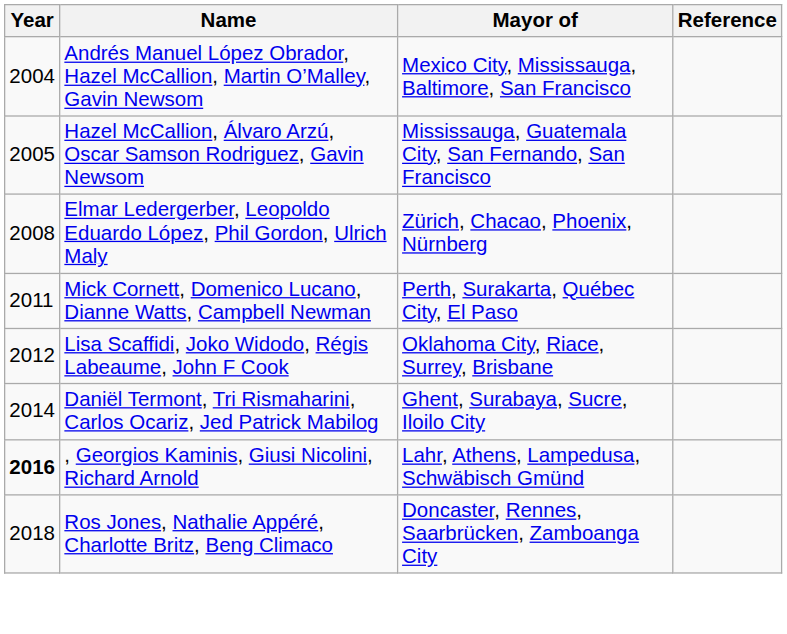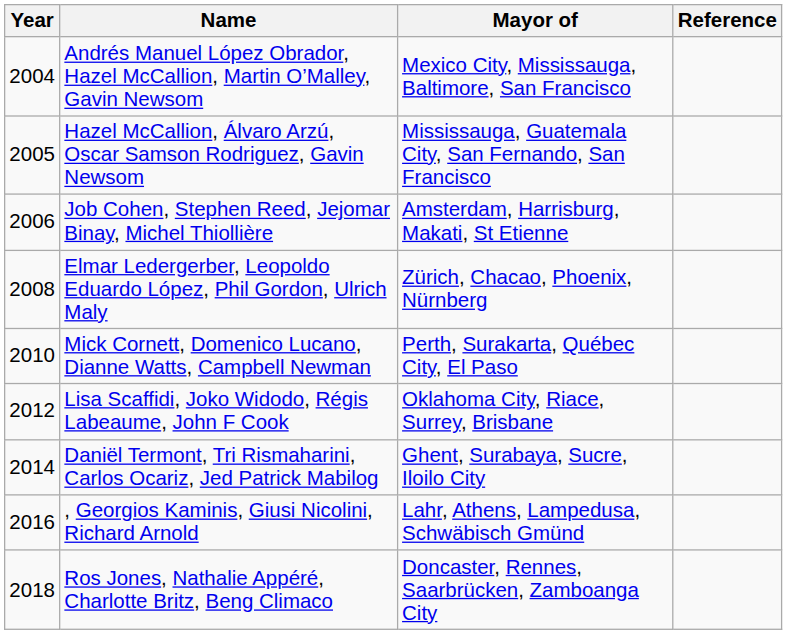 <table class="wikitable">
 <tr>
 <th>Year</th>
 <th>Name</th>
 <th>Mayor of</th>
 <th>Reference</th>
 </tr>
 <tr>
 <td>2004</td>
 <td><a href='#'>Andrés Manuel López Obrador</a>, <a href='#'>Hazel McCallion</a>, <a href='#'>Martin O’Malley</a>, <a href='#'>Gavin Newsom</a></td>
 <td> <a href='#'>Mexico City</a>,  <a href='#'>Mississauga</a>,  <a href='#'>Baltimore</a>,  <a href='#'>San Francisco</a></td>
 <td></td>
 </tr>
 <tr>
 <td>2005</td>
 <td><a href='#'>Hazel McCallion</a>, <a href='#'>Álvaro Arzú</a>, <a href='#'>Oscar Samson Rodriguez</a>, <a href='#'>Gavin Newsom</a></td>
 <td> <a href='#'>Mississauga</a>,  <a href='#'>Guatemala City</a>,  <a href='#'>San Fernando</a>,  <a href='#'>San Francisco</a></td>
 <td></td>
 </tr>
 <tr>
+<td>2006</td>
+<td><a href='#'>Job Cohen</a>, <a href='#'>Stephen Reed</a>, <a href='#'>Jejomar Binay</a>, <a href='#'>Michel Thiollière</a></td>
+<td> <a href='#'>Amsterdam</a>,  <a href='#'>Harrisburg</a>,  <a href='#'>Makati</a>,  <a href='#'>St Etienne</a></td>
+<td></td>
+</tr>
+<tr>
 <td>2008</td>
 <td><a href='#'>Elmar Ledergerber</a>, <a href='#'>Leopoldo Eduardo López</a>, <a href='#'>Phil Gordon</a>, <a href='#'>Ulrich Maly</a></td>
 <td> <a href='#'>Zürich</a>,  <a href='#'>Chacao</a>,  <a href='#'>Phoenix</a>,  <a href='#'>Nürnberg</a></td>
 <td></td>
 </tr>
 <tr>
-<td>2011</td>
+<td>2010</td>
 <td><a href='#'>Mick Cornett</a>, <a href='#'>Domenico Lucano</a>, <a href='#'>Dianne Watts</a>, <a href='#'>Campbell Newman</a></td>
 <td> <a href='#'>Perth</a>,  <a href='#'>Surakarta</a>,  <a href='#'>Québec City</a>,  <a href='#'>El Paso</a></td>
 <td></td>
 </tr>
 <tr>
 <td>2012</td>
 <td><a href='#'>Lisa Scaffidi</a>, <a href='#'>Joko Widodo</a>, <a href='#'>Régis Labeaume</a>, <a href='#'>John F Cook</a></td>
 <td> <a href='#'>Oklahoma City</a>,  <a href='#'>Riace</a>,  <a href='#'>Surrey</a>,  <a href='#'>Brisbane</a></td>
 <td></td>
 </tr>
 <tr>
 <td>2014</td>
 <td><a href='#'>Daniël Termont</a>, <a href='#'>Tri Rismaharini</a>, <a href='#'>Carlos Ocariz</a>, <a href='#'>Jed Patrick Mabilog</a></td>
 <td> <a href='#'>Ghent</a>,  <a href='#'>Surabaya</a>,  <a href='#'>Sucre</a>,  <a href='#'>Iloilo City</a></td>
 <td></td>
 </tr>
 <tr>
-<td><strong>2016</strong></td>
+<td>2016</td>
 <td>, <a href='#'>Georgios Kaminis</a>, <a href='#'>Giusi Nicolini</a>, <a href='#'>Richard Arnold</a></td>
 <td> <a href='#'>Lahr</a>,  <a href='#'>Athens</a>,  <a href='#'>Lampedusa</a>,  <a href='#'>Schwäbisch Gmünd</a></td>
 <td></td>
 </tr>
 <tr>
 <td>2018</td>
 <td><a href='#'>Ros Jones</a>, <a href='#'>Nathalie Appéré</a>, <a href='#'>Charlotte Britz</a>, <a href='#'>Beng Climaco</a></td>
 <td> <a href='#'>Doncaster</a>,   <a href='#'>Rennes</a>,  <a href='#'>Saarbrücken</a>,  <a href='#'>Zamboanga City</a></td>
 <td></td>
 </tr>
 </table>
